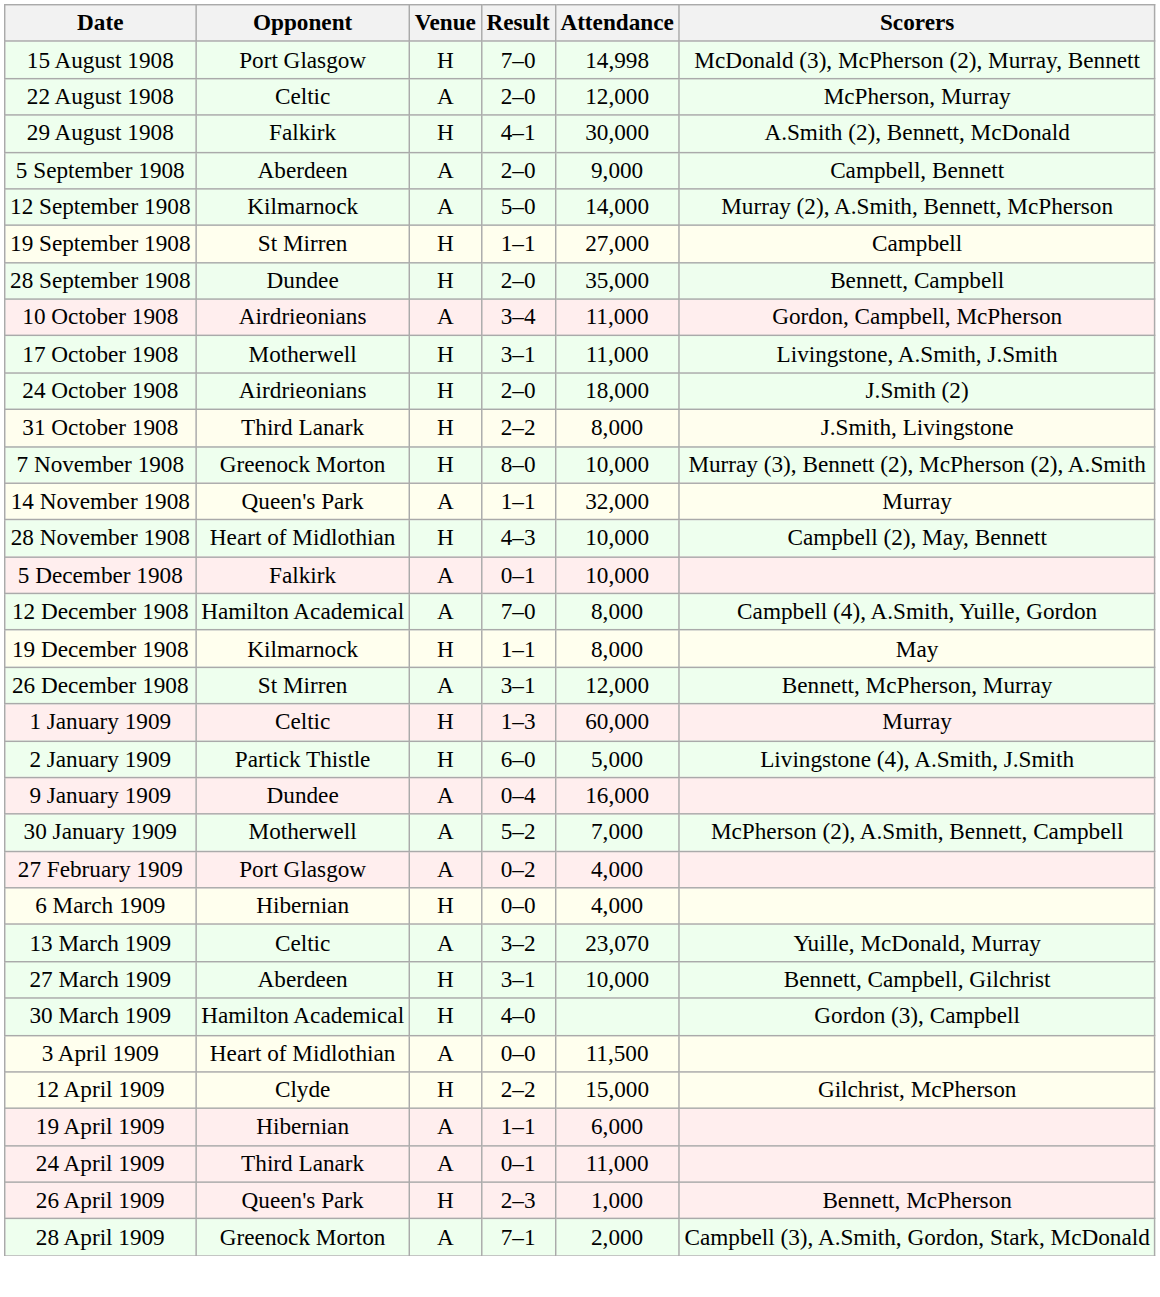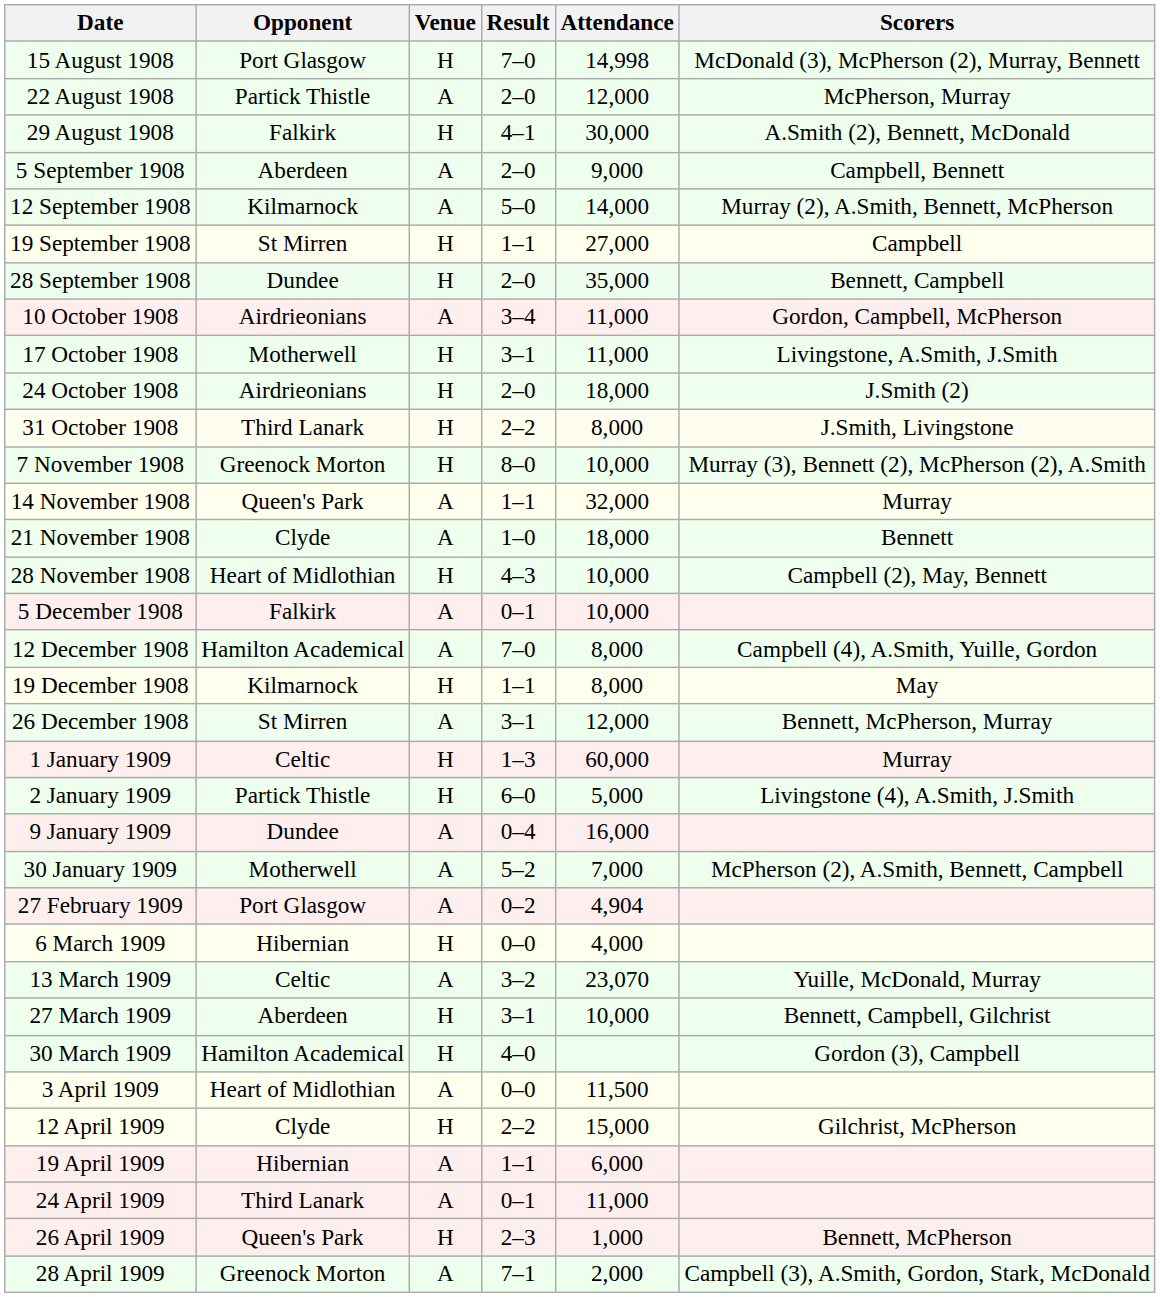 <table class="wikitable sortable" style="font-size:100%; text-align:center">
 <tr>
 <th>Date</th>
 <th>Opponent</th>
 <th>Venue</th>
 <th>Result</th>
 <th>Attendance</th>
 <th>Scorers</th>
 </tr>
 <tr bgcolor = "#EEFFEE">
 <td>15 August 1908</td>
 <td>Port Glasgow</td>
 <td>H</td>
 <td>7–0</td>
 <td>14,998</td>
 <td>McDonald (3), McPherson (2), Murray, Bennett</td>
 </tr>
 <tr bgcolor = "#EEFFEE">
 <td>22 August 1908</td>
-<td>Celtic</td>
+<td>Partick Thistle</td>
 <td>A</td>
 <td>2–0</td>
 <td>12,000</td>
 <td>McPherson, Murray</td>
 </tr>
 <tr bgcolor = "#EEFFEE">
 <td>29 August 1908</td>
 <td>Falkirk</td>
 <td>H</td>
 <td>4–1</td>
 <td>30,000</td>
 <td>A.Smith (2), Bennett, McDonald</td>
 </tr>
 <tr bgcolor = "#EEFFEE">
 <td>5 September 1908</td>
 <td>Aberdeen</td>
 <td>A</td>
 <td>2–0</td>
 <td>9,000</td>
 <td>Campbell, Bennett</td>
 </tr>
 <tr bgcolor = "#EEFFEE">
 <td>12 September 1908</td>
 <td>Kilmarnock</td>
 <td>A</td>
 <td>5–0</td>
 <td>14,000</td>
 <td>Murray (2), A.Smith, Bennett, McPherson</td>
 </tr>
 <tr bgcolor = "#FFFFEE">
 <td>19 September 1908</td>
 <td>St Mirren</td>
 <td>H</td>
 <td>1–1</td>
 <td>27,000</td>
 <td>Campbell</td>
 </tr>
 <tr bgcolor = "#EEFEEE">
 <td>28 September 1908</td>
 <td>Dundee</td>
 <td>H</td>
 <td>2–0</td>
 <td>35,000</td>
 <td>Bennett, Campbell</td>
 </tr>
 <tr bgcolor = "#FFEEEE">
 <td>10 October 1908</td>
 <td>Airdrieonians</td>
 <td>A</td>
 <td>3–4</td>
 <td>11,000</td>
 <td>Gordon, Campbell, McPherson</td>
 </tr>
 <tr bgcolor = "#EEFFEE">
 <td>17 October 1908</td>
 <td>Motherwell</td>
 <td>H</td>
 <td>3–1</td>
 <td>11,000</td>
 <td>Livingstone, A.Smith, J.Smith</td>
 </tr>
 <tr bgcolor = "#EEFFEE">
 <td>24 October 1908</td>
 <td>Airdrieonians</td>
 <td>H</td>
 <td>2–0</td>
 <td>18,000</td>
 <td>J.Smith (2)</td>
 </tr>
 <tr bgcolor = "#FFFEEE">
 <td>31 October 1908</td>
 <td>Third Lanark</td>
 <td>H</td>
 <td>2–2</td>
 <td>8,000</td>
 <td>J.Smith, Livingstone</td>
 </tr>
 <tr bgcolor = "#EEFFEE">
 <td>7 November 1908</td>
 <td>Greenock Morton</td>
 <td>H</td>
 <td>8–0</td>
 <td>10,000</td>
 <td>Murray (3), Bennett (2), McPherson (2), A.Smith</td>
 </tr>
 <tr bgcolor = "#FFFFEE">
 <td>14 November 1908</td>
 <td>Queen's Park</td>
 <td>A</td>
 <td>1–1</td>
 <td>32,000</td>
 <td>Murray</td>
 </tr>
 <tr bgcolor = "#EEFFEE">
+<td>21 November 1908</td>
+<td>Clyde</td>
+<td>A</td>
+<td>1–0</td>
+<td>18,000</td>
+<td>Bennett</td>
+</tr>
+<tr bgcolor = "#EEFFEE">
 <td>28 November 1908</td>
 <td>Heart of Midlothian</td>
 <td>H</td>
 <td>4–3</td>
 <td>10,000</td>
 <td>Campbell (2), May, Bennett</td>
 </tr>
 <tr bgcolor = "#FFEEEE">
 <td>5 December 1908</td>
 <td>Falkirk</td>
 <td>A</td>
 <td>0–1</td>
 <td>10,000</td>
 <td></td>
 </tr>
 <tr bgcolor = "#EEFFEE">
 <td>12 December 1908</td>
 <td>Hamilton Academical</td>
 <td>A</td>
 <td>7–0</td>
 <td>8,000</td>
 <td>Campbell (4), A.Smith, Yuille, Gordon</td>
 </tr>
 <tr bgcolor = "#FFFFEE">
 <td>19 December 1908</td>
 <td>Kilmarnock</td>
 <td>H</td>
 <td>1–1</td>
 <td>8,000</td>
 <td>May</td>
 </tr>
 <tr bgcolor = "#EEFFEE">
 <td>26 December 1908</td>
 <td>St Mirren</td>
 <td>A</td>
 <td>3–1</td>
 <td>12,000</td>
 <td>Bennett, McPherson, Murray</td>
 </tr>
 <tr bgcolor = "#FFEEEE">
 <td>1 January 1909</td>
 <td>Celtic</td>
 <td>H</td>
 <td>1–3</td>
 <td>60,000</td>
 <td>Murray</td>
 </tr>
 <tr bgcolor = "#EEFFEE">
 <td>2 January 1909</td>
 <td>Partick Thistle</td>
 <td>H</td>
 <td>6–0</td>
 <td>5,000</td>
 <td>Livingstone (4), A.Smith, J.Smith</td>
 </tr>
 <tr bgcolor = "#FFEEEE">
 <td>9 January 1909</td>
 <td>Dundee</td>
 <td>A</td>
 <td>0–4</td>
 <td>16,000</td>
 <td></td>
 </tr>
 <tr bgcolor = "#EEFFEE">
 <td>30 January 1909</td>
 <td>Motherwell</td>
 <td>A</td>
 <td>5–2</td>
 <td>7,000</td>
 <td>McPherson (2), A.Smith, Bennett, Campbell</td>
 </tr>
 <tr bgcolor = "#FFEEEE">
 <td>27 February 1909</td>
 <td>Port Glasgow</td>
 <td>A</td>
 <td>0–2</td>
-<td>4,000</td>
+<td>4,904</td>
 <td></td>
 </tr>
 <tr bgcolor = "#FFFFEE">
 <td>6 March 1909</td>
 <td>Hibernian</td>
 <td>H</td>
 <td>0–0</td>
 <td>4,000</td>
 <td></td>
 </tr>
 <tr bgcolor = "#EEFFEE">
 <td>13 March 1909</td>
 <td>Celtic</td>
 <td>A</td>
 <td>3–2</td>
 <td>23,070</td>
 <td>Yuille, McDonald, Murray</td>
 </tr>
 <tr bgcolor = "#EEFFEE">
 <td>27 March 1909</td>
 <td>Aberdeen</td>
 <td>H</td>
 <td>3–1</td>
 <td>10,000</td>
 <td>Bennett, Campbell, Gilchrist</td>
 </tr>
 <tr bgcolor = "#EEFFEE">
 <td>30 March 1909</td>
 <td>Hamilton Academical</td>
 <td>H</td>
 <td>4–0</td>
 <td></td>
 <td>Gordon (3), Campbell</td>
 </tr>
 <tr bgcolor = "#FFFFEE">
 <td>3 April 1909</td>
 <td>Heart of Midlothian</td>
 <td>A</td>
 <td>0–0</td>
 <td>11,500</td>
 <td></td>
 </tr>
 <tr bgcolor = "#FFFFEE">
 <td>12 April 1909</td>
 <td>Clyde</td>
 <td>H</td>
 <td>2–2</td>
 <td>15,000</td>
 <td>Gilchrist, McPherson</td>
 </tr>
 <tr bgcolor = "#FFEEEE">
 <td>19 April 1909</td>
 <td>Hibernian</td>
 <td>A</td>
 <td>1–1</td>
 <td>6,000</td>
 <td></td>
 </tr>
 <tr bgcolor = "#FFEEEE">
 <td>24 April 1909</td>
 <td>Third Lanark</td>
 <td>A</td>
 <td>0–1</td>
 <td>11,000</td>
 <td></td>
 </tr>
 <tr bgcolor = "#FFEEEE">
 <td>26 April 1909</td>
 <td>Queen's Park</td>
 <td>H</td>
 <td>2–3</td>
 <td>1,000</td>
 <td>Bennett, McPherson</td>
 </tr>
 <tr bgcolor = "#EEFFEE">
 <td>28 April 1909</td>
 <td>Greenock Morton</td>
 <td>A</td>
 <td>7–1</td>
 <td>2,000</td>
 <td>Campbell (3), A.Smith, Gordon, Stark, McDonald</td>
 </tr>
 </table>
